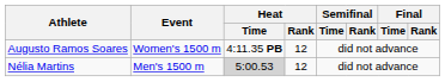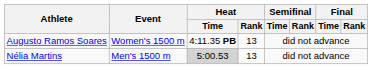 <table class=wikitable style="font-size:90%">
 <tr>
 <th rowspan="2">Athlete</th>
 <th rowspan="2">Event</th>
 <th colspan="2">Heat</th>
 <th colspan="2">Semifinal</th>
 <th colspan="2">Final</th>
 </tr>
 <tr style="font-size:95%">
 <th>Time</th>
 <th>Rank</th>
 <th>Time</th>
 <th>Rank</th>
 <th>Time</th>
 <th>Rank</th>
 </tr>
 <tr align=center>
 <td align=left><a href='#'>Augusto Ramos Soares</a></td>
 <td align=left><a href='#'>Women's 1500 m</a></td>
 <td>4:11.35 <strong>PB</strong></td>
-<td>12</td>
+<td>13</td>
 <td colspan=4>did not advance</td>
 </tr>
 <tr align=center>
 <td align=left><a href='#'>Nélia Martins</a></td>
 <td align=left><a href='#'>Men's 1500 m</a></td>
 <td style="background: lightgrey;">5:00.53</td>
-<td>12</td>
+<td>13</td>
 <td colspan=4>did not advance</td>
 </tr>
 </table>
